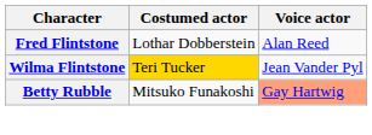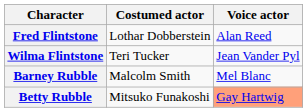 <table class="wikitable sortable">
 <tr>
 <th>Character</th>
 <th>Costumed actor</th>
 <th>Voice actor</th>
 </tr>
 <tr>
 <th><a href='#'>Fred Flintstone</a></th>
 <td>Lothar Dobberstein</td>
 <td><a href='#'>Alan Reed</a></td>
 </tr>
 <tr>
 <th><a href='#'>Wilma Flintstone</a></th>
-<td style="background: gold;">Teri Tucker</td>
+<td>Teri Tucker</td>
 <td><a href='#'>Jean Vander Pyl</a></td>
+</tr>
+<tr>
+<th><a href='#'>Barney Rubble</a></th>
+<td>Malcolm Smith</td>
+<td><a href='#'>Mel Blanc</a></td>
 </tr>
 <tr>
 <th><a href='#'>Betty Rubble</a></th>
 <td>Mitsuko Funakoshi</td>
 <td style="background: lightsalmon;"><a href='#'>Gay Hartwig</a></td>
 </tr>
 </table>
